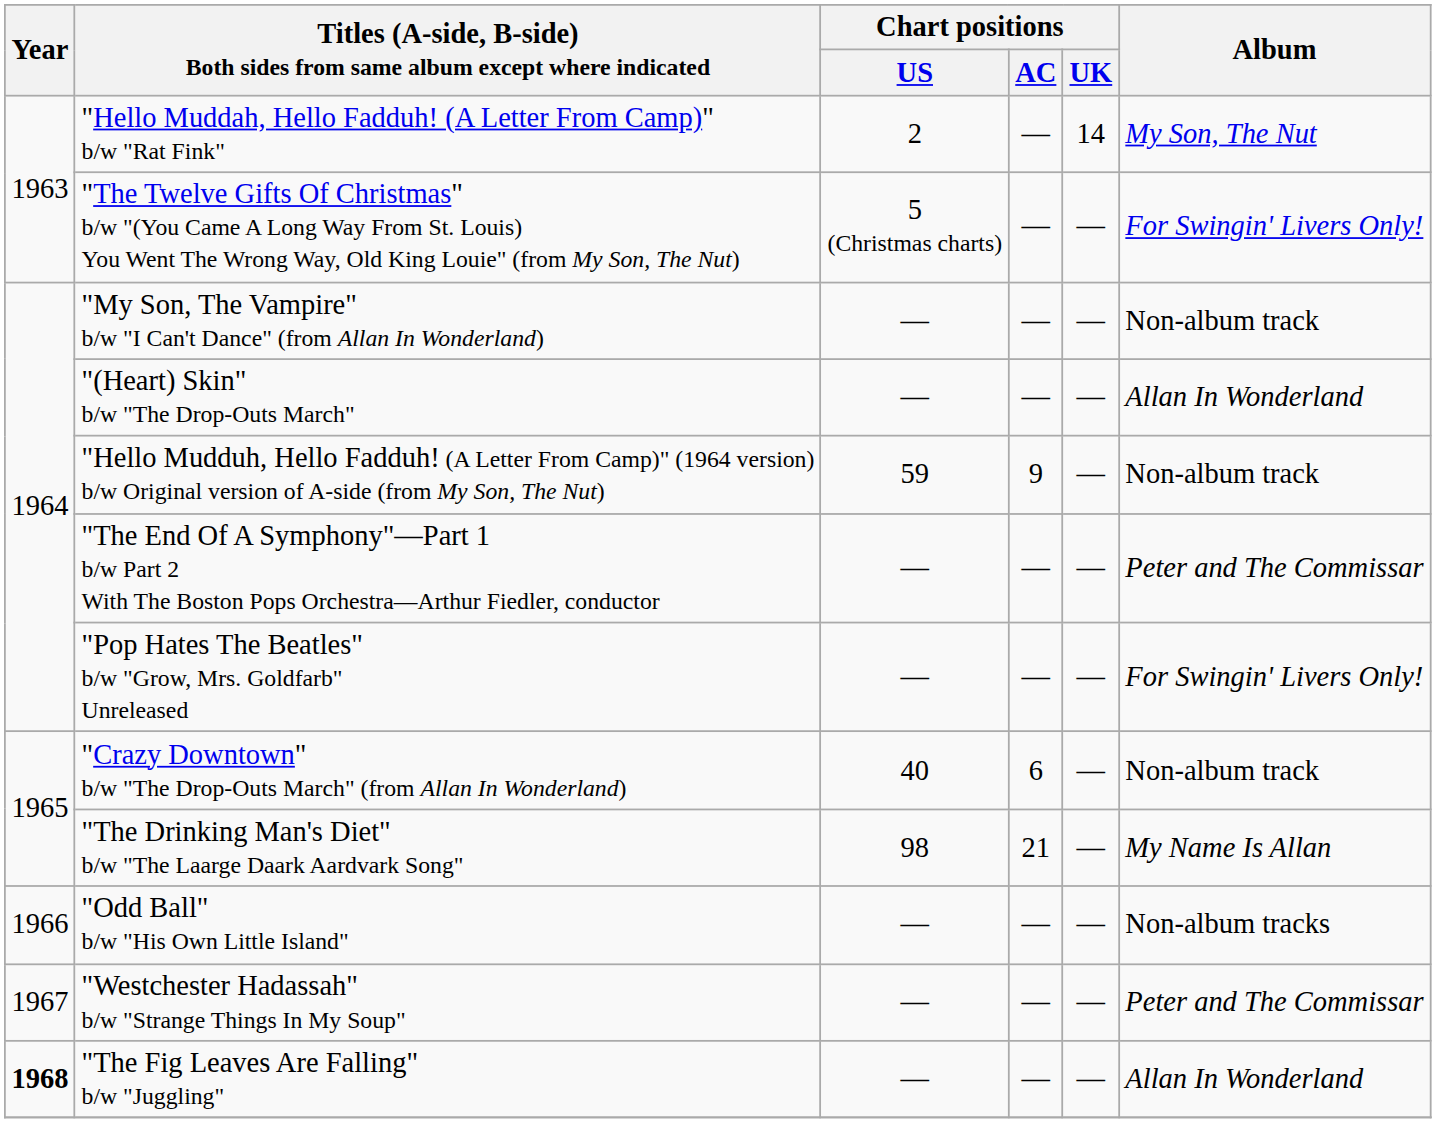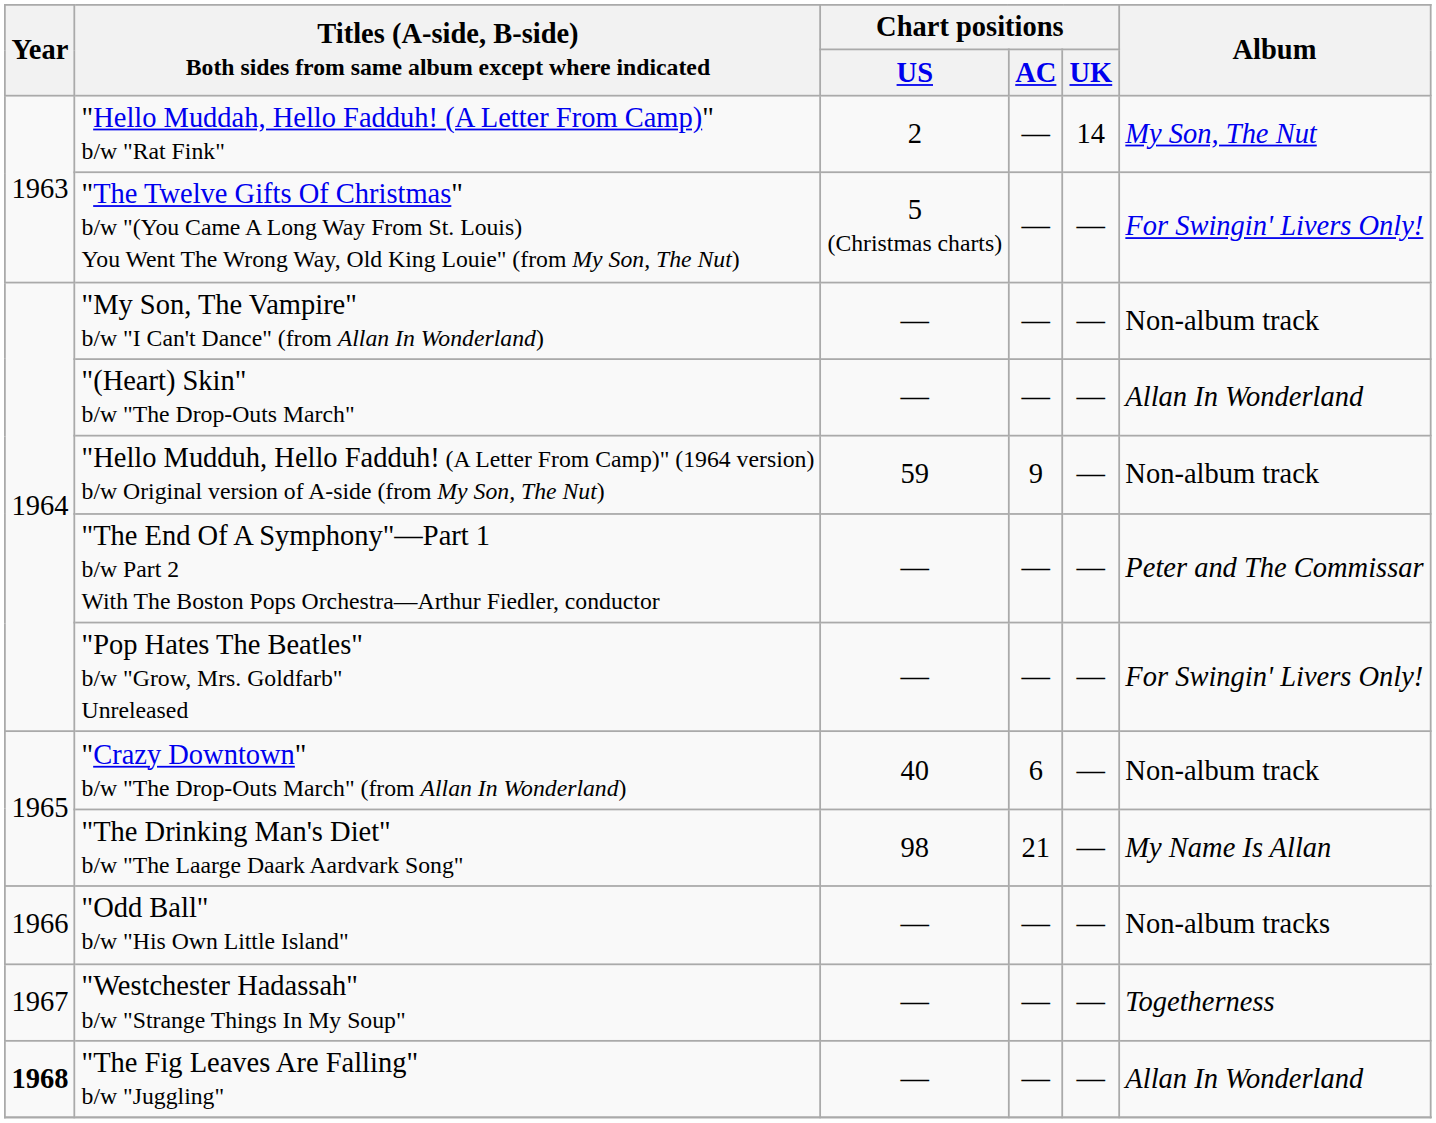 <table class="wikitable" style=text-align:center;>
 <tr>
 <th rowspan="2">Year</th>
 <th rowspan="2">Titles (A-side, B-side)<br><small>Both sides from same album except where indicated</small></th>
 <th colspan="3">Chart positions</th>
 <th rowspan="2">Album</th>
 </tr>
 <tr>
 <th><a href='#'>US</a></th>
 <th><a href='#'>AC</a></th>
 <th><a href='#'>UK</a></th>
 </tr>
 <tr>
 <td rowspan="2">1963</td>
 <td align=left>"<a href='#'>Hello Muddah, Hello Fadduh! (A Letter From Camp)</a>"<br><small>b/w "Rat Fink"</small></td>
 <td>2</td>
 <td>—</td>
 <td>14</td>
 <td align="left"><em><a href='#'>My Son, The Nut</a></em></td>
 </tr>
 <tr>
 <td align=left>"<a href='#'>The Twelve Gifts Of Christmas</a>"<br><small>b/w "(You Came A Long Way From St. Louis)<br>You Went The Wrong Way, Old King Louie" (from <em>My Son, The Nut</em>)</small></td>
 <td>5<br><small> (Christmas charts)</small></td>
 <td>—</td>
 <td>—</td>
 <td align="left"><em><a href='#'>For Swingin' Livers Only!</a></em></td>
 </tr>
 <tr>
 <td rowspan="5">1964</td>
 <td align="left">"My Son, The Vampire"<br><small>b/w "I Can't Dance" (from <em>Allan In Wonderland</em>)</small></td>
 <td>—</td>
 <td>—</td>
 <td>—</td>
 <td align="left">Non-album track</td>
 </tr>
 <tr>
 <td align="left">"(Heart) Skin"<br><small>b/w "The Drop-Outs March"</small></td>
 <td>—</td>
 <td>—</td>
 <td>—</td>
 <td align="left"><em>Allan In Wonderland</em></td>
 </tr>
 <tr>
 <td align=left>"Hello Mudduh, Hello Fadduh!<small> (A Letter From Camp)"</small><small> (1964 version)</small><br><small>b/w Original version of A-side (from <em>My Son, The Nut</em>)</small></td>
 <td>59</td>
 <td>9</td>
 <td>—</td>
 <td align="left">Non-album track</td>
 </tr>
 <tr>
 <td align="left">"The End Of A Symphony"—Part 1<br><small>b/w Part 2<br>With The Boston Pops Orchestra—Arthur Fiedler, conductor</small></td>
 <td>—</td>
 <td>—</td>
 <td>—</td>
 <td align="left"><em>Peter and The Commissar</em></td>
 </tr>
 <tr>
 <td align="left">"Pop Hates The Beatles"<br><small>b/w "Grow, Mrs. Goldfarb"<br>Unreleased</small></td>
 <td>—</td>
 <td>—</td>
 <td>—</td>
 <td align="left"><em>For Swingin' Livers Only!</em></td>
 </tr>
 <tr>
 <td rowspan="2">1965</td>
 <td align=left>"<a href='#'>Crazy Downtown</a>"<br><small>b/w "The Drop-Outs March" (from <em>Allan In Wonderland</em>)</small></td>
 <td>40</td>
 <td>6</td>
 <td>—</td>
 <td align="left">Non-album track</td>
 </tr>
 <tr>
 <td align=left>"The Drinking Man's Diet"<br><small>b/w "The Laarge Daark Aardvark Song"</small></td>
 <td>98</td>
 <td>21</td>
 <td>—</td>
 <td align="left"><em>My Name Is Allan</em></td>
 </tr>
 <tr>
 <td>1966</td>
 <td align="left">"Odd Ball"<br><small>b/w "His Own Little Island"</small></td>
 <td>—</td>
 <td>—</td>
 <td>—</td>
 <td align="left">Non-album tracks</td>
 </tr>
 <tr>
 <td>1967</td>
 <td align="left">"Westchester Hadassah"<br><small>b/w "Strange Things In My Soup"</small></td>
 <td>—</td>
 <td>—</td>
 <td>—</td>
-<td align="left"><em>Peter and The Commissar</em></td>
+<td align="left"><em>Togetherness</em></td>
 </tr>
 <tr>
 <td><strong>1968</strong></td>
 <td align="left">"The Fig Leaves Are Falling"<br><small>b/w "Juggling"</small></td>
 <td>—</td>
 <td>—</td>
 <td>—</td>
 <td align="left"><em>Allan In Wonderland</em></td>
 </tr>
 <tr>
 </tr>
 </table>
